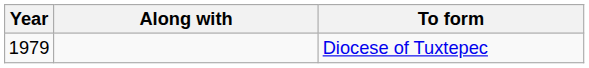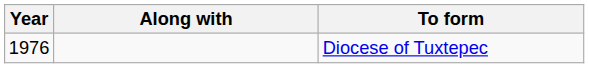 <table class="wikitable">
 <tr>
 <th>Year</th>
 <th width="225">Along with</th>
 <th width="225">To form</th>
 </tr>
 <tr valign="top">
-<td>1979</td>
+<td>1976</td>
 <td></td>
 <td><a href='#'>Diocese of Tuxtepec</a></td>
 </tr>
 </table>
